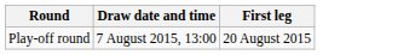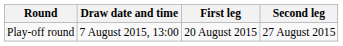 <table class="wikitable" style="text-align:center">
 <tr>
 <th>Round</th>
 <th>Draw date and time</th>
 <th>First leg</th>
+<th>Second leg</th>
 </tr>
 <tr>
 <td>Play-off round</td>
 <td>7 August 2015, 13:00</td>
 <td>20 August 2015</td>
+<td>27 August 2015</td>
 </tr>
 </table>
